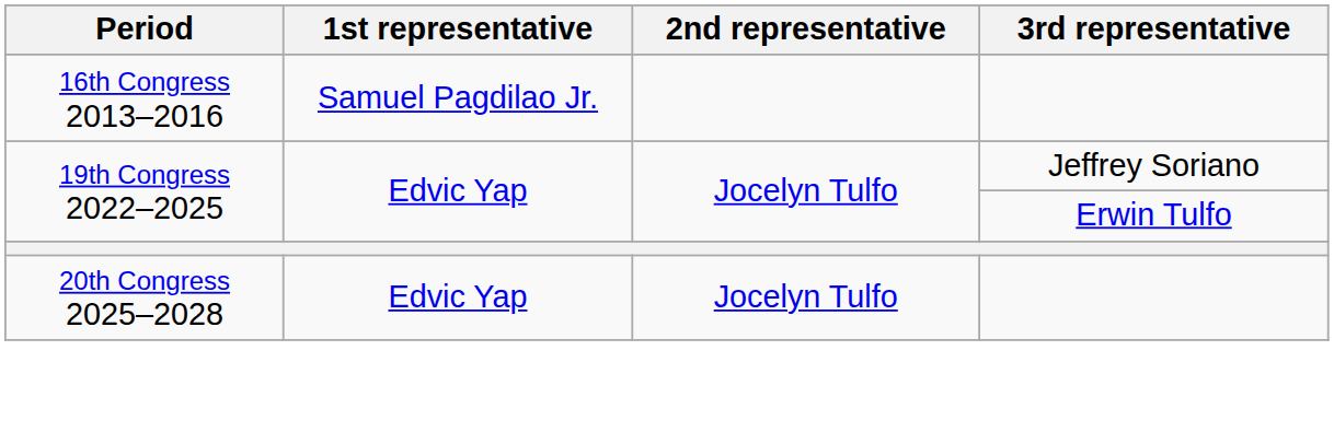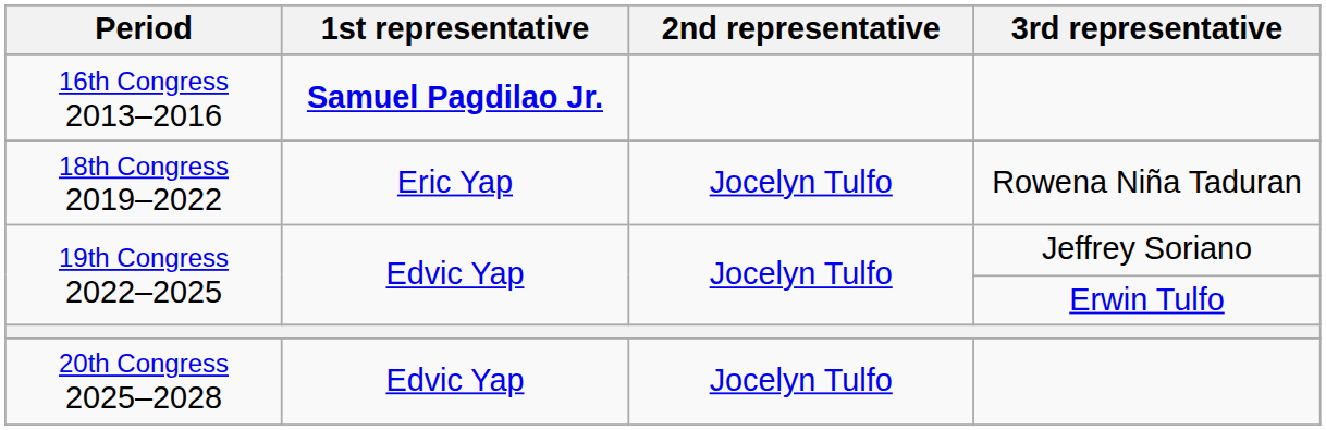 <table class="wikitable" width=76%; style="text-align:center">
 <tr>
 <th width=16%>Period</th>
 <th width=20%>1st representative</th>
 <th width=20%>2nd representative</th>
 <th width=20%>3rd representative</th>
 </tr>
 <tr>
 <td><small><a href='#'>16th Congress</a></small><br>2013–2016</td>
-<td><a href='#'>Samuel Pagdilao Jr.</a></td>
+<td><strong><a href='#'>Samuel Pagdilao Jr.</a></strong></td>
 <td></td>
 <td></td>
+</tr>
+<tr>
+<td><small><a href='#'>18th Congress</a></small><br>2019–2022</td>
+<td><a href='#'>Eric Yap</a><br></td>
+<td><a href='#'>Jocelyn Tulfo</a></td>
+<td>Rowena Niña Taduran</td>
 </tr>
 <tr>
 <td rowspan=2><small><a href='#'>19th Congress</a></small><br>2022–2025</td>
 <td rowspan=2><a href='#'>Edvic Yap</a></td>
 <td rowspan=2><a href='#'>Jocelyn Tulfo</a></td>
 <td>Jeffrey Soriano<br></td>
 </tr>
 <tr>
 <td><a href='#'>Erwin Tulfo</a><br></td>
 </tr>
 <tr>
 <th colspan=4></th>
 </tr>
 <tr>
 <td><small><a href='#'>20th Congress</a></small><br>2025–2028<br></td>
 <td rowspan=2><a href='#'>Edvic Yap</a></td>
 <td rowspan=2><a href='#'>Jocelyn Tulfo</a></td>
 <td></td>
 </tr>
 </table>
